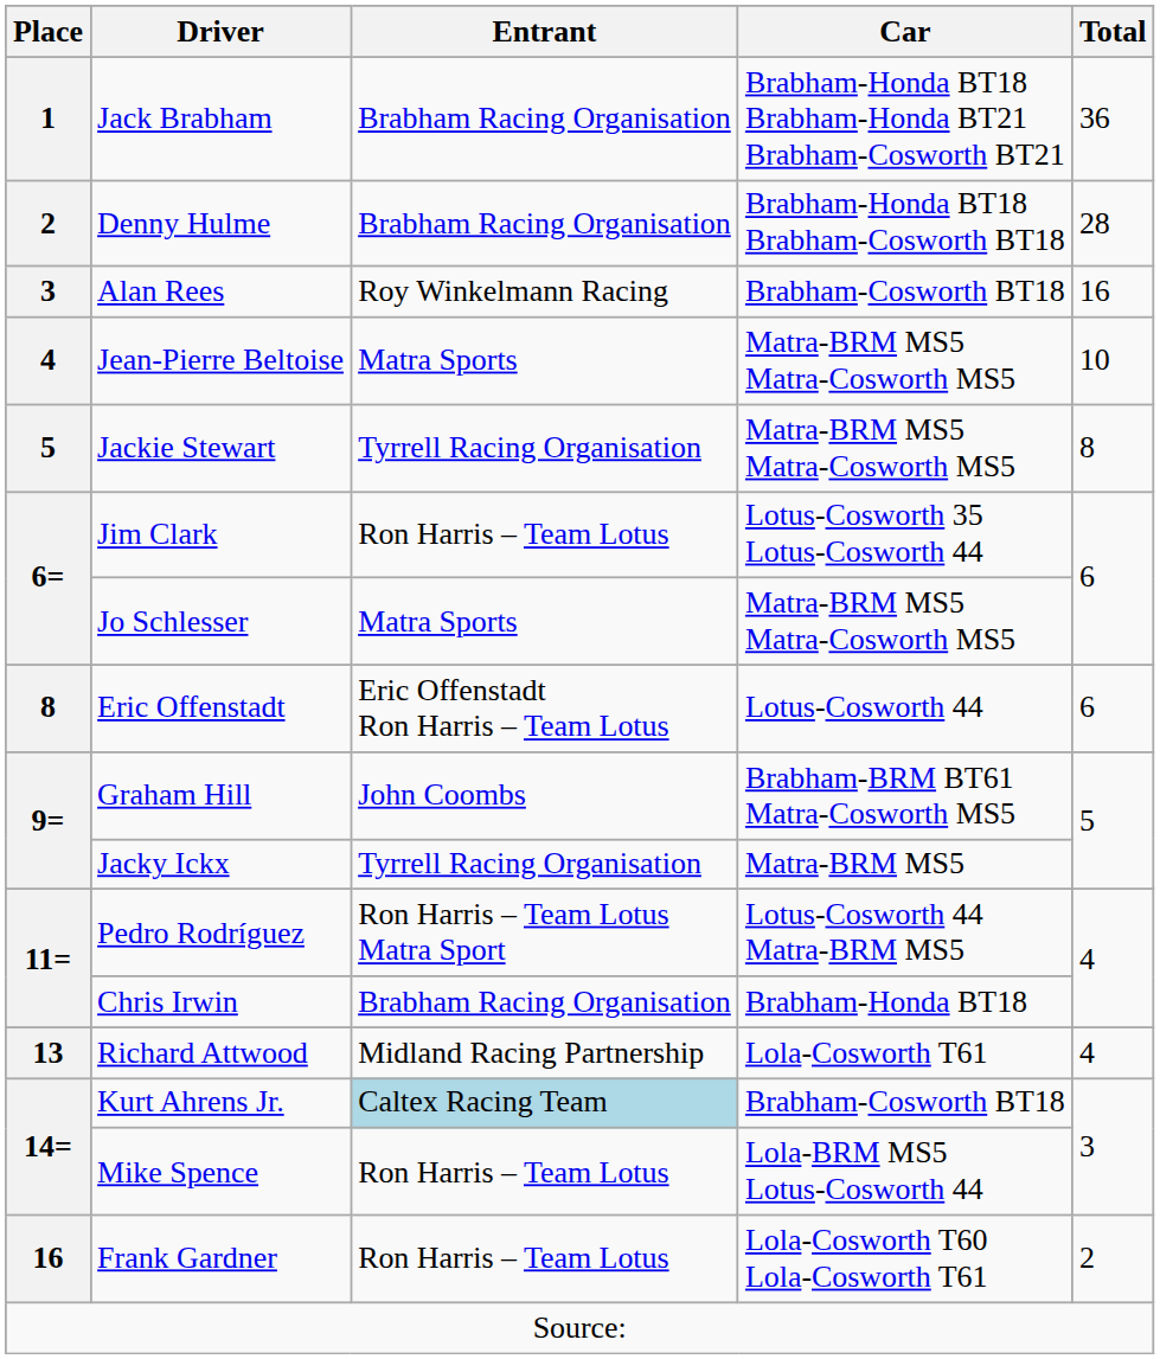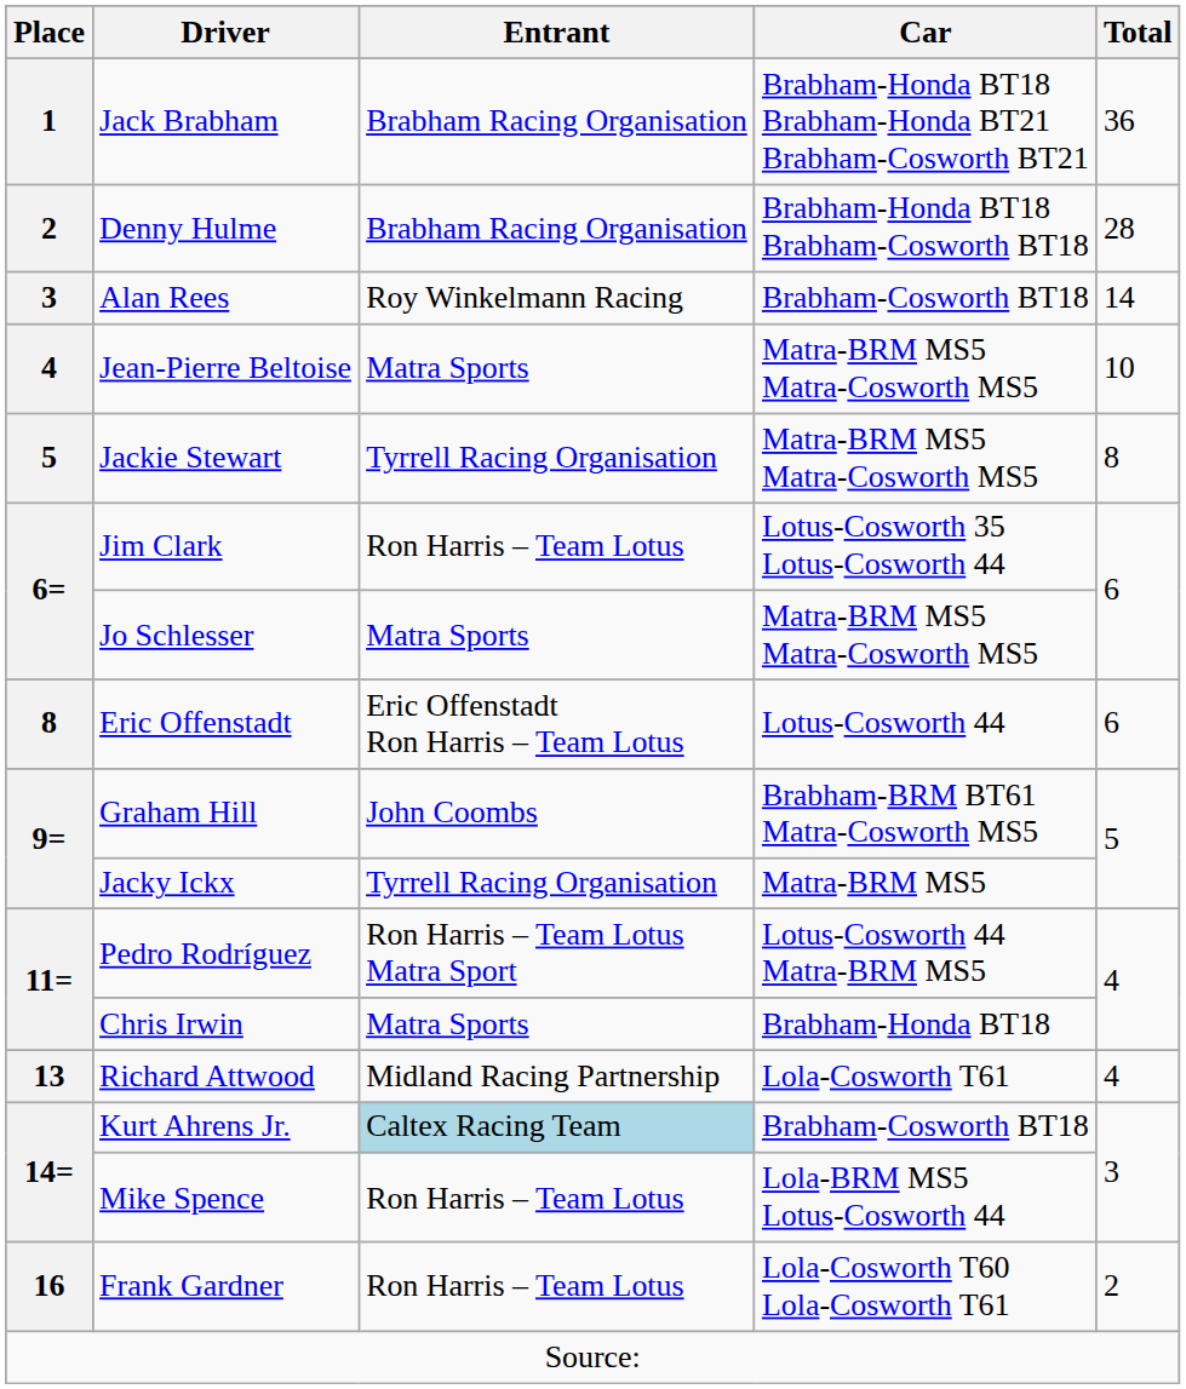 <table class="wikitable" style="font-size: 90%;">
 <tr>
 <th>Place</th>
 <th>Driver</th>
 <th>Entrant</th>
 <th>Car</th>
 <th>Total</th>
 </tr>
 <tr>
 <th>1</th>
 <td> <a href='#'>Jack Brabham</a></td>
 <td><a href='#'>Brabham Racing Organisation</a></td>
 <td><a href='#'>Brabham</a>-<a href='#'>Honda</a> BT18<br><a href='#'>Brabham</a>-<a href='#'>Honda</a> BT21<br><a href='#'>Brabham</a>-<a href='#'>Cosworth</a> BT21</td>
 <td>36</td>
 </tr>
 <tr>
 <th>2</th>
 <td> <a href='#'>Denny Hulme</a></td>
 <td><a href='#'>Brabham Racing Organisation</a></td>
 <td><a href='#'>Brabham</a>-<a href='#'>Honda</a> BT18<br><a href='#'>Brabham</a>-<a href='#'>Cosworth</a> BT18</td>
 <td>28</td>
 </tr>
 <tr>
 <th>3</th>
 <td> <a href='#'>Alan Rees</a></td>
 <td>Roy Winkelmann Racing</td>
 <td><a href='#'>Brabham</a>-<a href='#'>Cosworth</a> BT18</td>
-<td>16</td>
+<td>14</td>
 </tr>
 <tr>
 <th>4</th>
 <td> <a href='#'>Jean-Pierre Beltoise</a></td>
 <td><a href='#'>Matra Sports</a></td>
 <td><a href='#'>Matra</a>-<a href='#'>BRM</a> MS5<br><a href='#'>Matra</a>-<a href='#'>Cosworth</a> MS5</td>
 <td>10</td>
 </tr>
 <tr>
 <th>5</th>
 <td> <a href='#'>Jackie Stewart</a></td>
 <td><a href='#'>Tyrrell Racing Organisation</a></td>
 <td><a href='#'>Matra</a>-<a href='#'>BRM</a> MS5<br><a href='#'>Matra</a>-<a href='#'>Cosworth</a> MS5</td>
 <td>8</td>
 </tr>
 <tr>
 <th rowspan=2>6=</th>
 <td> <a href='#'>Jim Clark</a></td>
 <td>Ron Harris – <a href='#'>Team Lotus</a></td>
 <td><a href='#'>Lotus</a>-<a href='#'>Cosworth</a> 35<br><a href='#'>Lotus</a>-<a href='#'>Cosworth</a> 44</td>
 <td rowspan=2>6</td>
 </tr>
 <tr>
 <td> <a href='#'>Jo Schlesser</a></td>
 <td><a href='#'>Matra Sports</a></td>
 <td><a href='#'>Matra</a>-<a href='#'>BRM</a> MS5<br><a href='#'>Matra</a>-<a href='#'>Cosworth</a> MS5</td>
 </tr>
 <tr>
 <th>8</th>
 <td> <a href='#'>Eric Offenstadt</a></td>
 <td>Eric Offenstadt<br>Ron Harris – <a href='#'>Team Lotus</a></td>
 <td><a href='#'>Lotus</a>-<a href='#'>Cosworth</a> 44</td>
 <td>6</td>
 </tr>
 <tr>
 <th rowspan=2>9=</th>
 <td> <a href='#'>Graham Hill</a></td>
 <td><a href='#'>John Coombs</a></td>
 <td><a href='#'>Brabham</a>-<a href='#'>BRM</a> BT61<br><a href='#'>Matra</a>-<a href='#'>Cosworth</a> MS5</td>
 <td rowspan=2>5</td>
 </tr>
 <tr>
 <td> <a href='#'>Jacky Ickx</a></td>
 <td><a href='#'>Tyrrell Racing Organisation</a></td>
 <td><a href='#'>Matra</a>-<a href='#'>BRM</a> MS5</td>
 </tr>
 <tr>
 <th rowspan=2>11=</th>
 <td> <a href='#'>Pedro Rodríguez</a></td>
 <td>Ron Harris – <a href='#'>Team Lotus</a><br><a href='#'>Matra Sport</a></td>
 <td><a href='#'>Lotus</a>-<a href='#'>Cosworth</a> 44<br><a href='#'>Matra</a>-<a href='#'>BRM</a> MS5</td>
 <td rowspan=2>4</td>
 </tr>
 <tr>
 <td> <a href='#'>Chris Irwin</a></td>
-<td><a href='#'>Brabham Racing Organisation</a></td>
+<td><a href='#'>Matra Sports</a></td>
 <td><a href='#'>Brabham</a>-<a href='#'>Honda</a> BT18</td>
 </tr>
 <tr>
 <th>13</th>
 <td> <a href='#'>Richard Attwood</a></td>
 <td>Midland Racing Partnership</td>
 <td><a href='#'>Lola</a>-<a href='#'>Cosworth</a> T61</td>
 <td>4</td>
 </tr>
 <tr>
 <th rowspan=2>14=</th>
 <td> <a href='#'>Kurt Ahrens Jr.</a></td>
 <td style="background: lightblue;">Caltex Racing Team</td>
 <td><a href='#'>Brabham</a>-<a href='#'>Cosworth</a> BT18</td>
 <td rowspan=2>3</td>
 </tr>
 <tr>
 <td> <a href='#'>Mike Spence</a></td>
 <td>Ron Harris – <a href='#'>Team Lotus</a></td>
 <td><a href='#'>Lola</a>-<a href='#'>BRM</a> MS5<br><a href='#'>Lotus</a>-<a href='#'>Cosworth</a> 44</td>
 </tr>
 <tr>
 <th>16</th>
 <td> <a href='#'>Frank Gardner</a></td>
 <td>Ron Harris – <a href='#'>Team Lotus</a></td>
 <td><a href='#'>Lola</a>-<a href='#'>Cosworth</a> T60<br><a href='#'>Lola</a>-<a href='#'>Cosworth</a> T61</td>
 <td>2</td>
 </tr>
 <tr>
 <td colspan="6" style="text-align:center;">Source:</td>
 </tr>
 </table>
